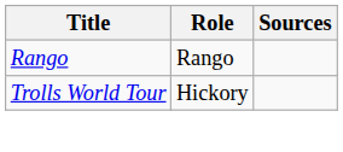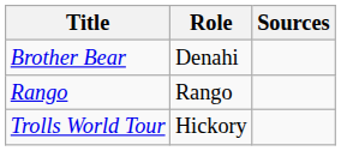 <table class="wikitable">
 <tr>
 <th>Title</th>
 <th>Role</th>
 <th class="unsortable">Sources</th>
+</tr>
+<tr>
+<td><em><a href='#'>Brother Bear</a></em></td>
+<td>Denahi</td>
+<td></td>
 </tr>
 <tr>
 <td><em><a href='#'>Rango</a></em></td>
 <td>Rango</td>
 <td></td>
 </tr>
 <tr>
 <td><em><a href='#'>Trolls World Tour</a></em></td>
 <td>Hickory</td>
 <td></td>
 </tr>
 </table>
